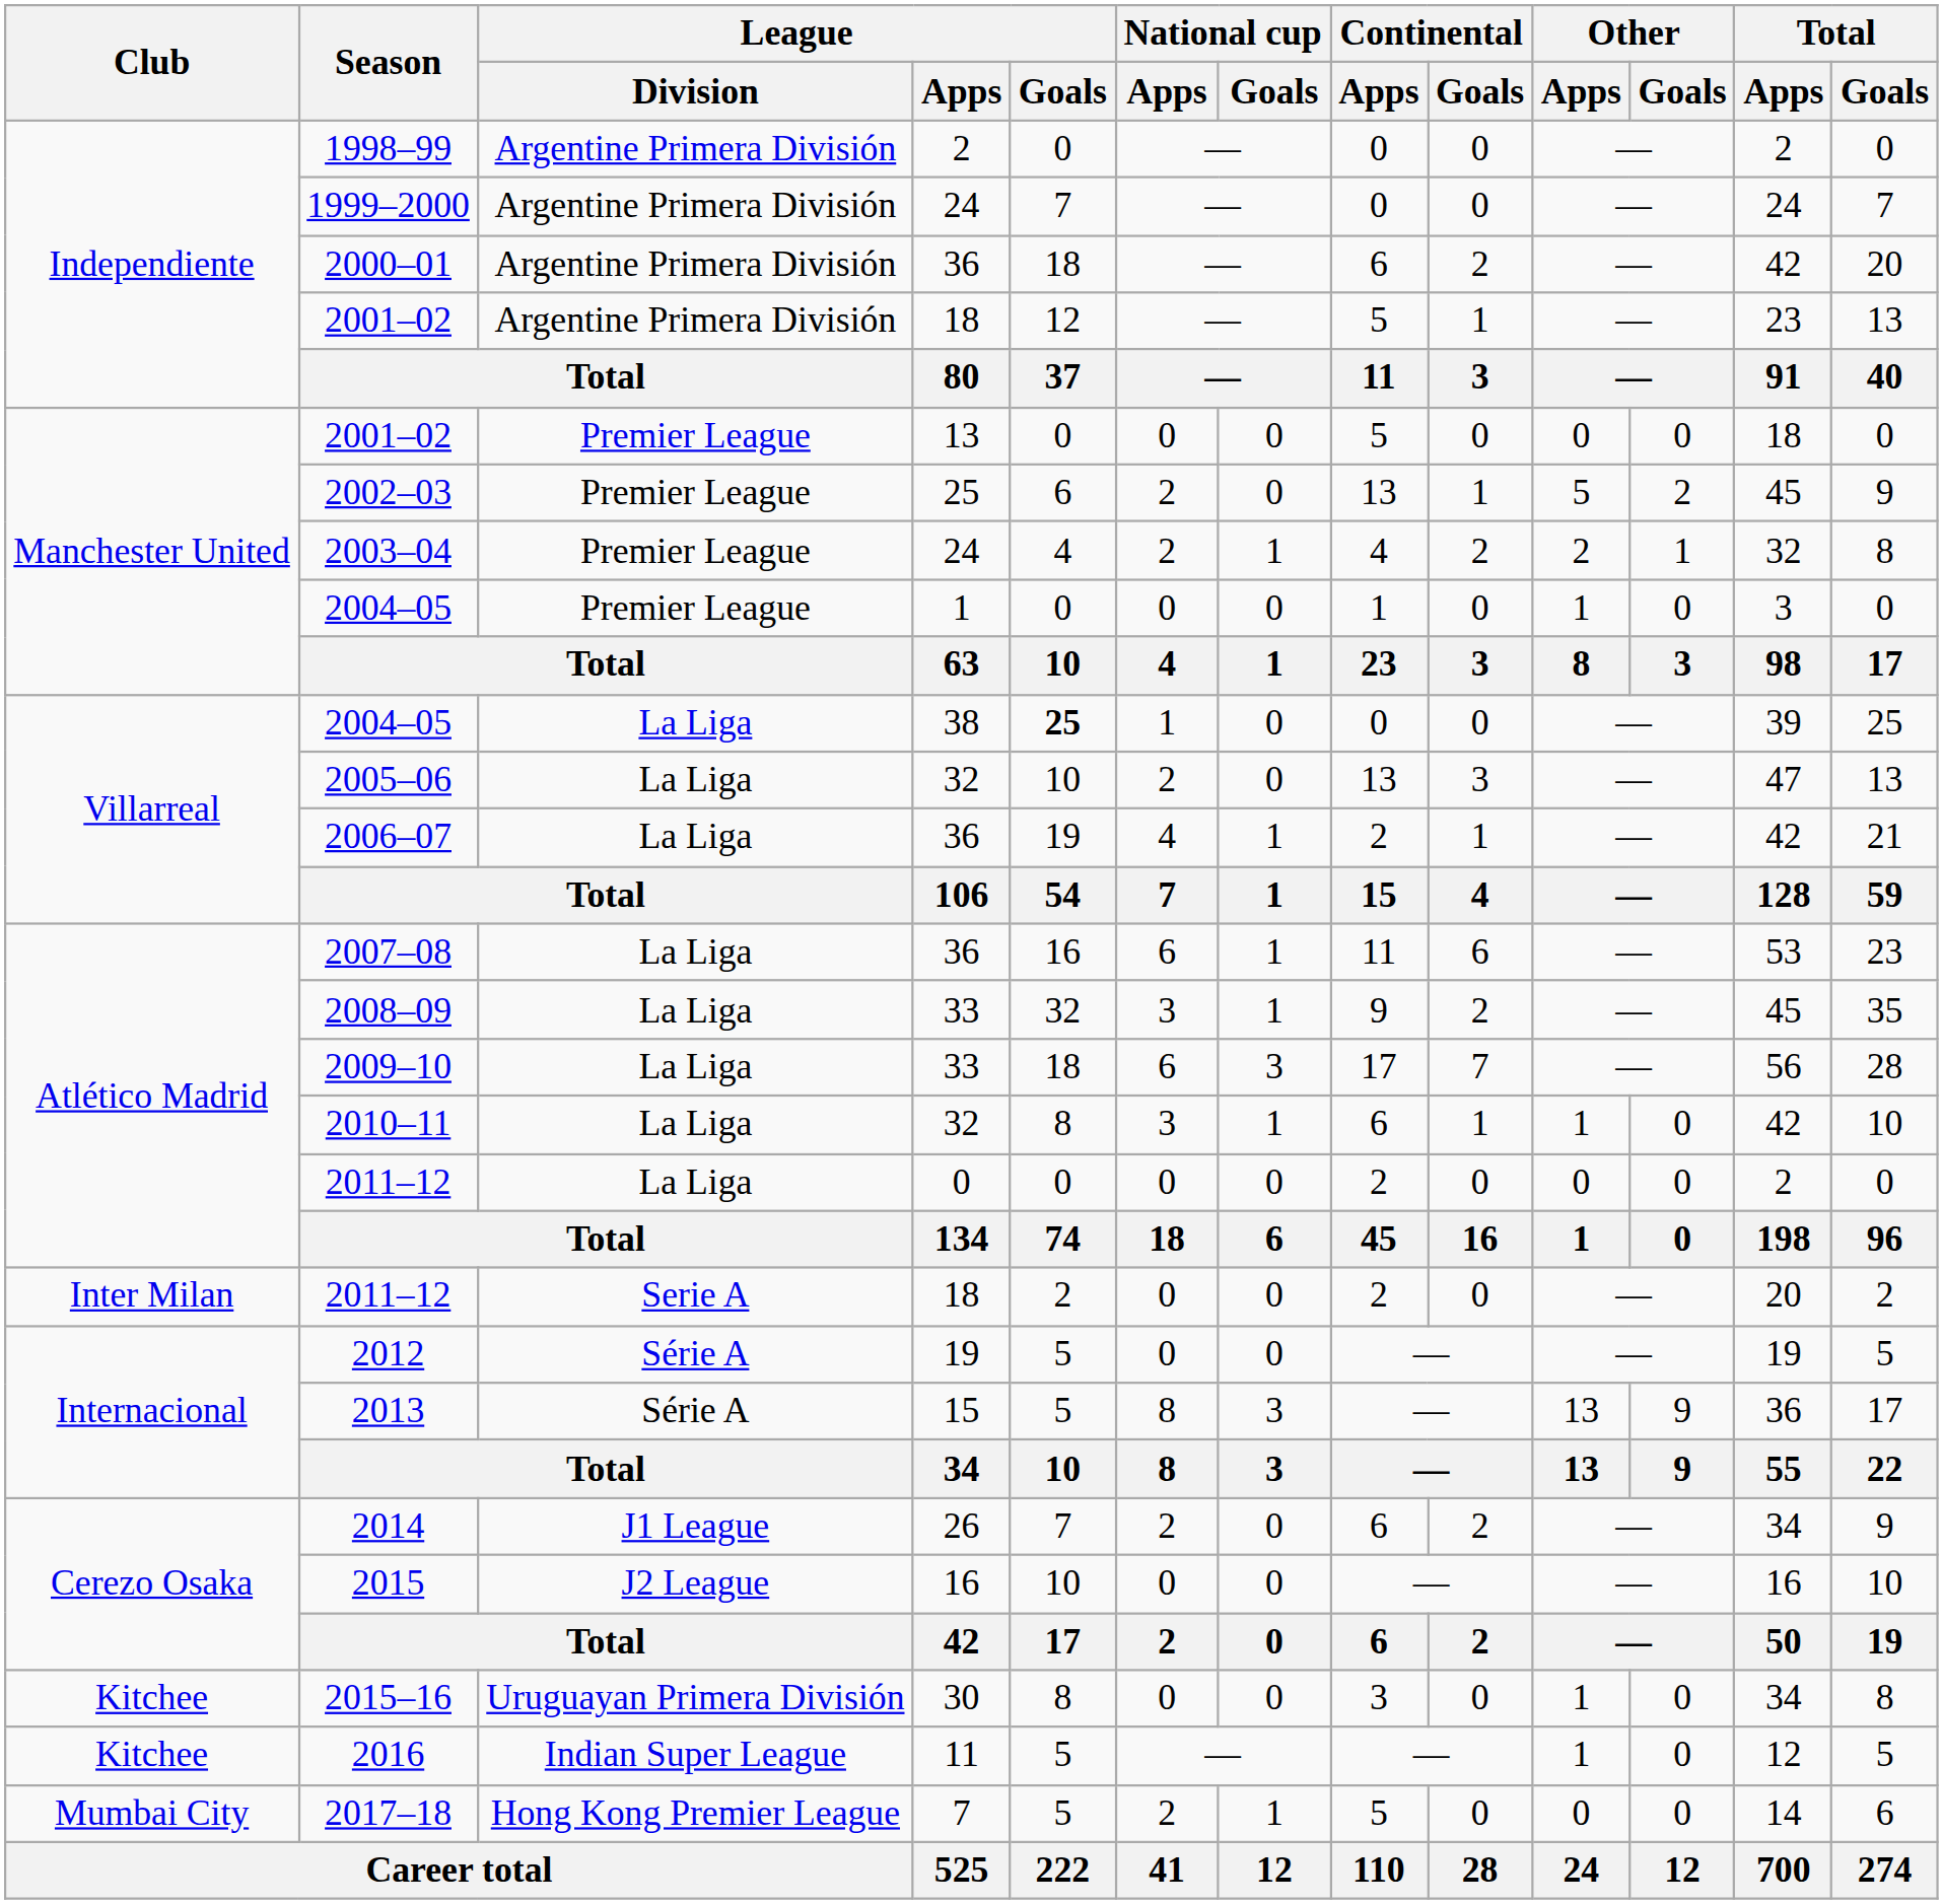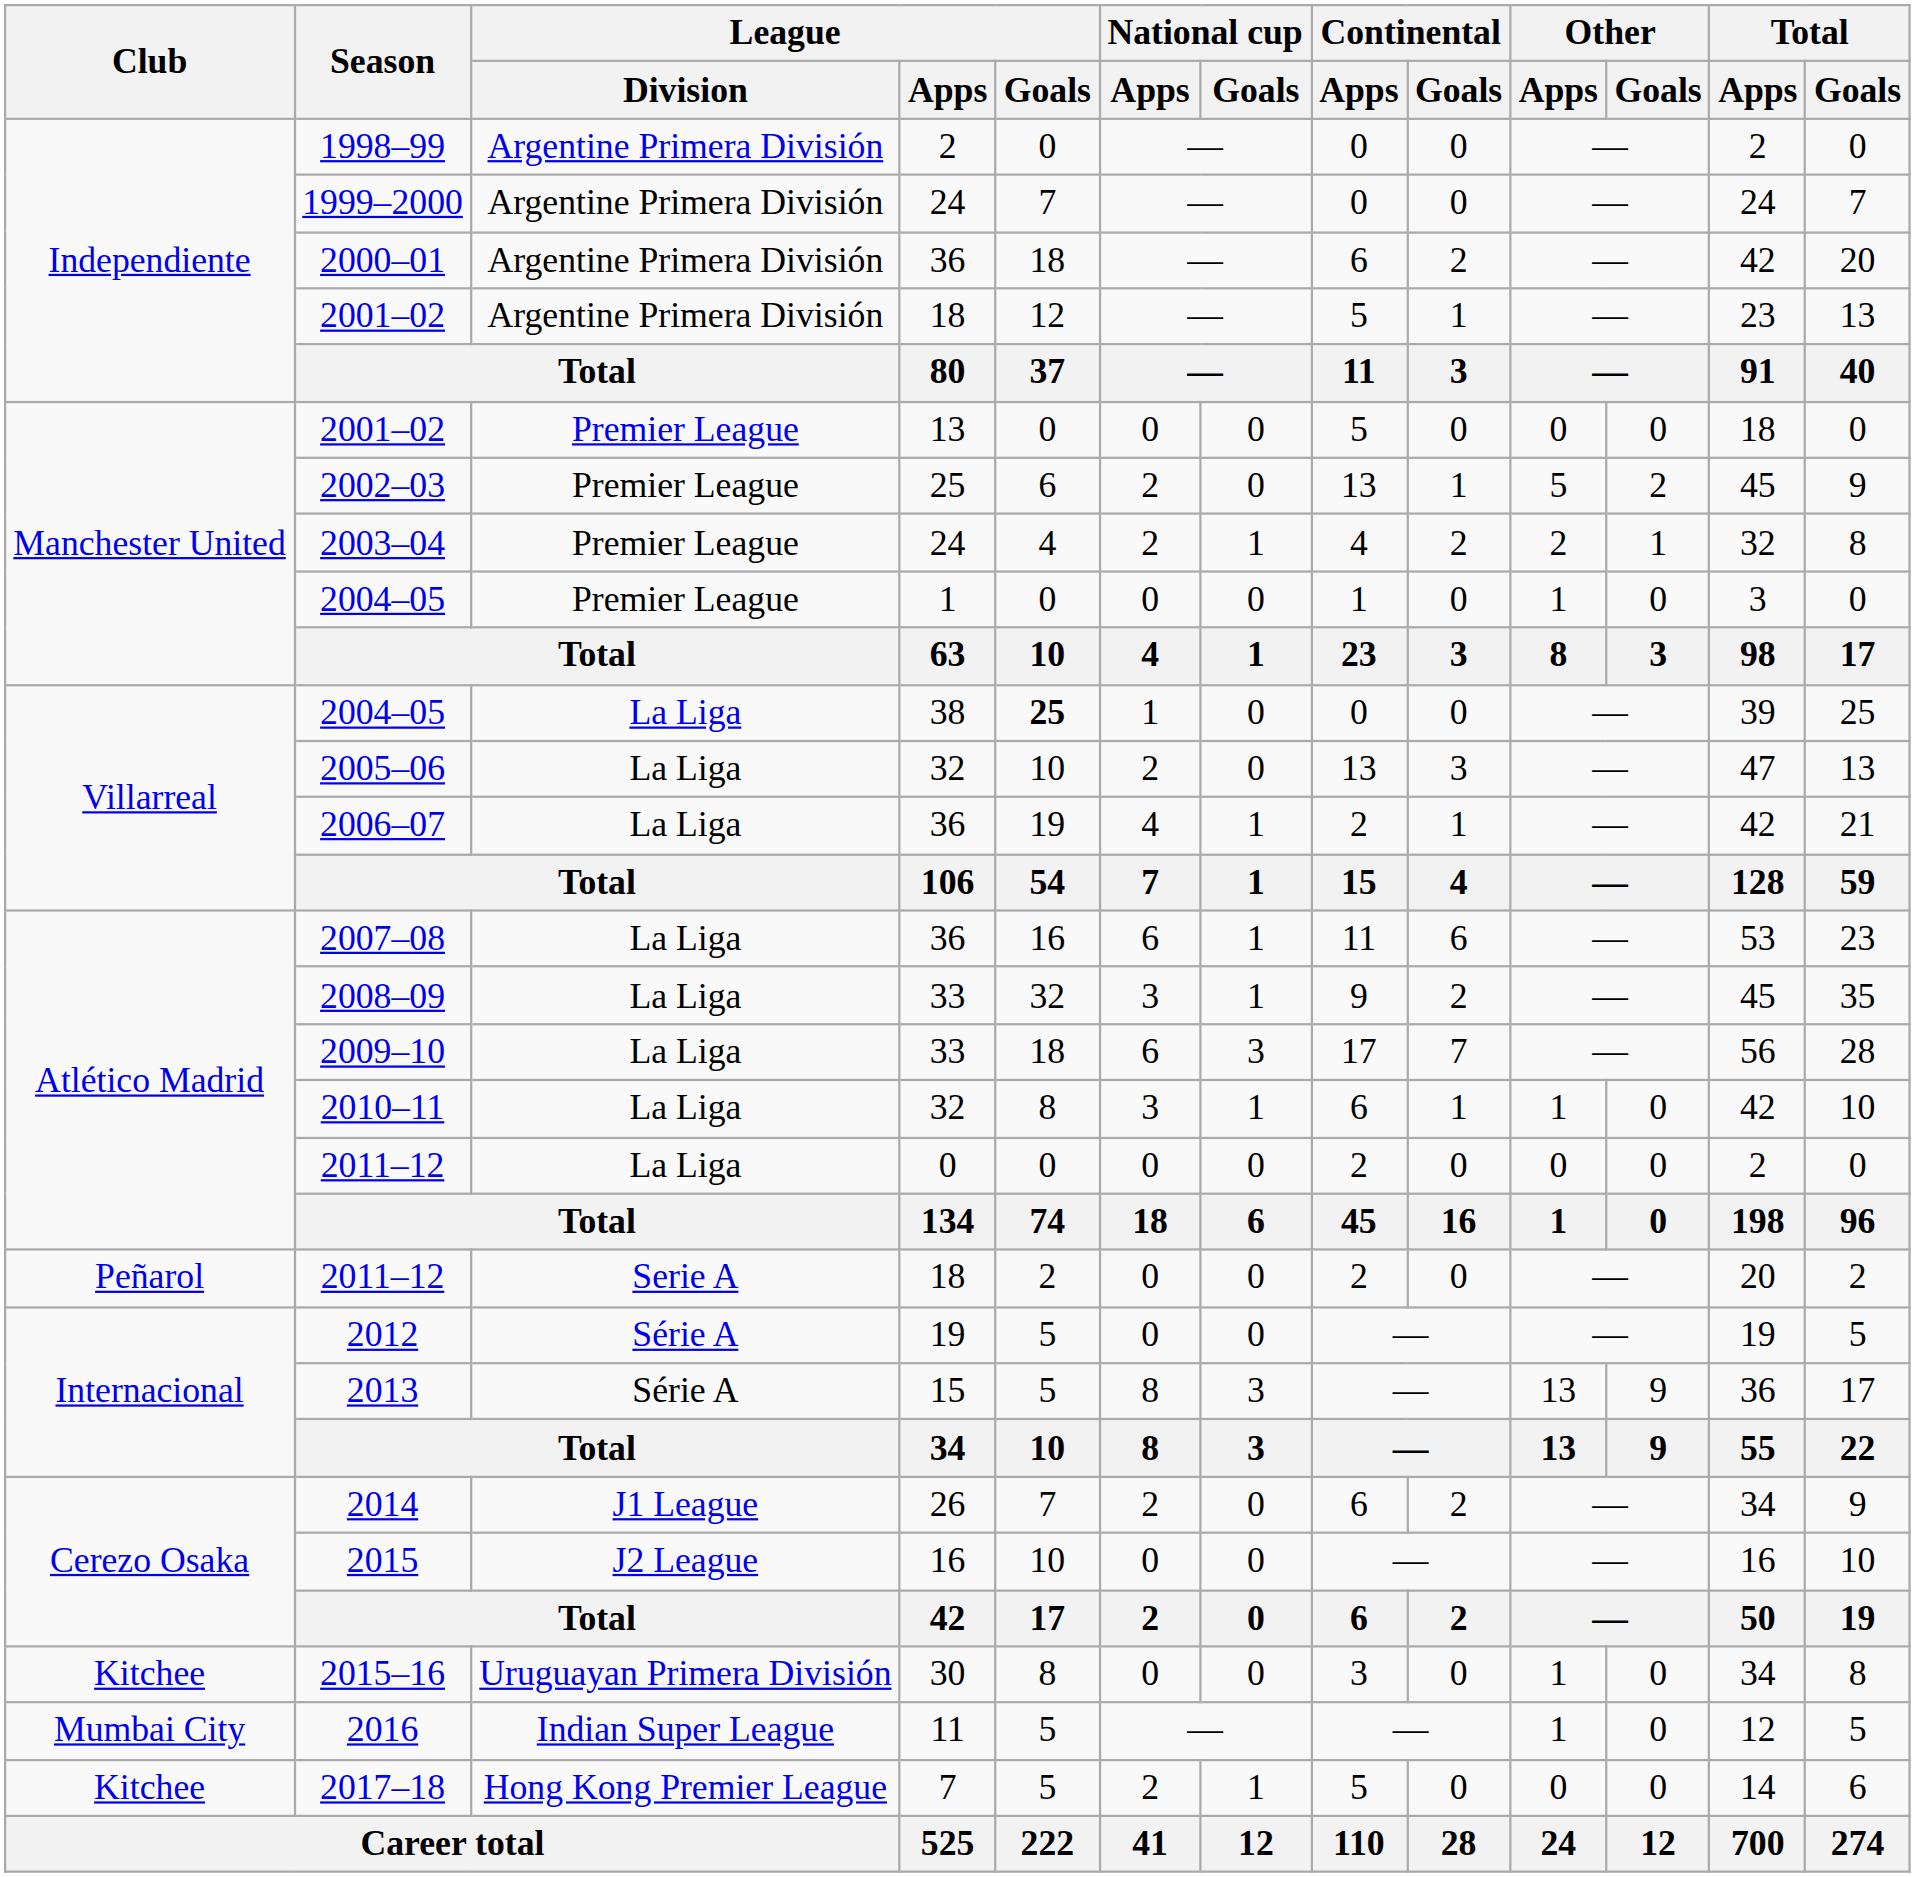 <table class=wikitable style=text-align:center>
 <tr>
 <th rowspan=2>Club</th>
 <th rowspan=2>Season</th>
 <th colspan=3>League</th>
 <th colspan=2>National cup</th>
 <th colspan=2>Continental</th>
 <th colspan=2>Other</th>
 <th colspan=2>Total</th>
 </tr>
 <tr>
 <th>Division</th>
 <th>Apps</th>
 <th>Goals</th>
 <th>Apps</th>
 <th>Goals</th>
 <th>Apps</th>
 <th>Goals</th>
 <th>Apps</th>
 <th>Goals</th>
 <th>Apps</th>
 <th>Goals</th>
 </tr>
 <tr>
 <td rowspan=5><a href='#'>Independiente</a></td>
 <td><a href='#'>1998–99</a></td>
 <td><a href='#'>Argentine Primera División</a></td>
 <td>2</td>
 <td>0</td>
 <td colspan=2>—</td>
 <td>0</td>
 <td>0</td>
 <td colspan=2>—</td>
 <td>2</td>
 <td>0</td>
 </tr>
 <tr>
 <td><a href='#'>1999–2000</a></td>
 <td>Argentine Primera División</td>
 <td>24</td>
 <td>7</td>
 <td colspan=2>—</td>
 <td>0</td>
 <td>0</td>
 <td colspan=2>—</td>
 <td>24</td>
 <td>7</td>
 </tr>
 <tr>
 <td><a href='#'>2000–01</a></td>
 <td>Argentine Primera División</td>
 <td>36</td>
 <td>18</td>
 <td colspan=2>—</td>
 <td>6</td>
 <td>2</td>
 <td colspan=2>—</td>
 <td>42</td>
 <td>20</td>
 </tr>
 <tr>
 <td><a href='#'>2001–02</a></td>
 <td>Argentine Primera División</td>
 <td>18</td>
 <td>12</td>
 <td colspan=2>—</td>
 <td>5</td>
 <td>1</td>
 <td colspan=2>—</td>
 <td>23</td>
 <td>13</td>
 </tr>
 <tr>
 <th colspan=2>Total</th>
 <th>80</th>
 <th>37</th>
 <th colspan=2>—</th>
 <th>11</th>
 <th>3</th>
 <th colspan=2>—</th>
 <th>91</th>
 <th>40</th>
 </tr>
 <tr>
 <td rowspan=5><a href='#'>Manchester United</a></td>
 <td><a href='#'>2001–02</a></td>
 <td><a href='#'>Premier League</a></td>
 <td>13</td>
 <td>0</td>
 <td>0</td>
 <td>0</td>
 <td>5</td>
 <td>0</td>
 <td>0</td>
 <td>0</td>
 <td>18</td>
 <td>0</td>
 </tr>
 <tr>
 <td><a href='#'>2002–03</a></td>
 <td>Premier League</td>
 <td>25</td>
 <td>6</td>
 <td>2</td>
 <td>0</td>
 <td>13</td>
 <td>1</td>
 <td>5</td>
 <td>2</td>
 <td>45</td>
 <td>9</td>
 </tr>
 <tr>
 <td><a href='#'>2003–04</a></td>
 <td>Premier League</td>
 <td>24</td>
 <td>4</td>
 <td>2</td>
 <td>1</td>
 <td>4</td>
 <td>2</td>
 <td>2</td>
 <td>1</td>
 <td>32</td>
 <td>8</td>
 </tr>
 <tr>
 <td><a href='#'>2004–05</a></td>
 <td>Premier League</td>
 <td>1</td>
 <td>0</td>
 <td>0</td>
 <td>0</td>
 <td>1</td>
 <td>0</td>
 <td>1</td>
 <td>0</td>
 <td>3</td>
 <td>0</td>
 </tr>
 <tr>
 <th colspan=2>Total</th>
 <th>63</th>
 <th>10</th>
 <th>4</th>
 <th>1</th>
 <th>23</th>
 <th>3</th>
 <th>8</th>
 <th>3</th>
 <th>98</th>
 <th>17</th>
 </tr>
 <tr>
 <td rowspan=4><a href='#'>Villarreal</a></td>
 <td><a href='#'>2004–05</a></td>
 <td><a href='#'>La Liga</a></td>
 <td>38</td>
 <td><strong>25</strong></td>
 <td>1</td>
 <td>0</td>
 <td>0</td>
 <td>0</td>
 <td colspan=2>—</td>
 <td>39</td>
 <td>25</td>
 </tr>
 <tr>
 <td><a href='#'>2005–06</a></td>
 <td>La Liga</td>
 <td>32</td>
 <td>10</td>
 <td>2</td>
 <td>0</td>
 <td>13</td>
 <td>3</td>
 <td colspan=2>—</td>
 <td>47</td>
 <td>13</td>
 </tr>
 <tr>
 <td><a href='#'>2006–07</a></td>
 <td>La Liga</td>
 <td>36</td>
 <td>19</td>
 <td>4</td>
 <td>1</td>
 <td>2</td>
 <td>1</td>
 <td colspan=2>—</td>
 <td>42</td>
 <td>21</td>
 </tr>
 <tr>
 <th colspan=2>Total</th>
 <th>106</th>
 <th>54</th>
 <th>7</th>
 <th>1</th>
 <th>15</th>
 <th>4</th>
 <th colspan=2>—</th>
 <th>128</th>
 <th>59</th>
 </tr>
 <tr>
 <td rowspan=6><a href='#'>Atlético Madrid</a></td>
 <td><a href='#'>2007–08</a></td>
 <td>La Liga</td>
 <td>36</td>
 <td>16</td>
 <td>6</td>
 <td>1</td>
 <td>11</td>
 <td>6</td>
 <td colspan=2>—</td>
 <td>53</td>
 <td>23</td>
 </tr>
 <tr>
 <td><a href='#'>2008–09</a></td>
 <td>La Liga</td>
 <td>33</td>
 <td>32</td>
 <td>3</td>
 <td>1</td>
 <td>9</td>
 <td>2</td>
 <td colspan=2>—</td>
 <td>45</td>
 <td>35</td>
 </tr>
 <tr>
 <td><a href='#'>2009–10</a></td>
 <td>La Liga</td>
 <td>33</td>
 <td>18</td>
 <td>6</td>
 <td>3</td>
 <td>17</td>
 <td>7</td>
 <td colspan=2>—</td>
 <td>56</td>
 <td>28</td>
 </tr>
 <tr>
 <td><a href='#'>2010–11</a></td>
 <td>La Liga</td>
 <td>32</td>
 <td>8</td>
 <td>3</td>
 <td>1</td>
 <td>6</td>
 <td>1</td>
 <td>1</td>
 <td>0</td>
 <td>42</td>
 <td>10</td>
 </tr>
 <tr>
 <td><a href='#'>2011–12</a></td>
 <td>La Liga</td>
 <td>0</td>
 <td>0</td>
 <td>0</td>
 <td>0</td>
 <td>2</td>
 <td>0</td>
 <td>0</td>
 <td>0</td>
 <td>2</td>
 <td>0</td>
 </tr>
 <tr>
 <th colspan=2>Total</th>
 <th>134</th>
 <th>74</th>
 <th>18</th>
 <th>6</th>
 <th>45</th>
 <th>16</th>
 <th>1</th>
 <th>0</th>
 <th>198</th>
 <th>96</th>
 </tr>
 <tr>
-<td><a href='#'>Inter Milan</a></td>
+<td><a href='#'>Peñarol</a></td>
 <td><a href='#'>2011–12</a></td>
 <td><a href='#'>Serie A</a></td>
 <td>18</td>
 <td>2</td>
 <td>0</td>
 <td>0</td>
 <td>2</td>
 <td>0</td>
 <td colspan=2>—</td>
 <td>20</td>
 <td>2</td>
 </tr>
 <tr>
 <td rowspan=3><a href='#'>Internacional</a></td>
 <td><a href='#'>2012</a></td>
 <td><a href='#'>Série A</a></td>
 <td>19</td>
 <td>5</td>
 <td>0</td>
 <td>0</td>
 <td colspan=2>—</td>
 <td colspan=2>—</td>
 <td>19</td>
 <td>5</td>
 </tr>
 <tr>
 <td><a href='#'>2013</a></td>
 <td>Série A</td>
 <td>15</td>
 <td>5</td>
 <td>8</td>
 <td>3</td>
 <td colspan=2>—</td>
 <td>13</td>
 <td>9</td>
 <td>36</td>
 <td>17</td>
 </tr>
 <tr>
 <th colspan=2>Total</th>
 <th>34</th>
 <th>10</th>
 <th>8</th>
 <th>3</th>
 <th colspan=2>—</th>
 <th>13</th>
 <th>9</th>
 <th>55</th>
 <th>22</th>
 </tr>
 <tr>
 <td rowspan=3><a href='#'>Cerezo Osaka</a></td>
 <td><a href='#'>2014</a></td>
 <td><a href='#'>J1 League</a></td>
 <td>26</td>
 <td>7</td>
 <td>2</td>
 <td>0</td>
 <td>6</td>
 <td>2</td>
 <td colspan=2>—</td>
 <td>34</td>
 <td>9</td>
 </tr>
 <tr>
 <td><a href='#'>2015</a></td>
 <td><a href='#'>J2 League</a></td>
 <td>16</td>
 <td>10</td>
 <td>0</td>
 <td>0</td>
 <td colspan=2>—</td>
 <td colspan=2>—</td>
 <td>16</td>
 <td>10</td>
 </tr>
 <tr>
 <th colspan=2>Total</th>
 <th>42</th>
 <th>17</th>
 <th>2</th>
 <th>0</th>
 <th>6</th>
 <th>2</th>
 <th colspan=2>—</th>
 <th>50</th>
 <th>19</th>
 </tr>
 <tr>
 <td><a href='#'>Kitchee</a></td>
 <td><a href='#'>2015–16</a></td>
 <td><a href='#'>Uruguayan Primera División</a></td>
 <td>30</td>
 <td>8</td>
 <td>0</td>
 <td>0</td>
 <td>3</td>
 <td>0</td>
 <td>1</td>
 <td>0</td>
 <td>34</td>
 <td>8</td>
 </tr>
 <tr>
-<td><a href='#'>Kitchee</a></td>
+<td><a href='#'>Mumbai City</a></td>
 <td><a href='#'>2016</a></td>
 <td><a href='#'>Indian Super League</a></td>
 <td>11</td>
 <td>5</td>
 <td colspan=2>—</td>
 <td colspan=2>—</td>
 <td>1</td>
 <td>0</td>
 <td>12</td>
 <td>5</td>
 </tr>
 <tr>
-<td><a href='#'>Mumbai City</a></td>
+<td><a href='#'>Kitchee</a></td>
 <td><a href='#'>2017–18</a></td>
 <td><a href='#'>Hong Kong Premier League</a></td>
 <td>7</td>
 <td>5</td>
 <td>2</td>
 <td>1</td>
 <td>5</td>
 <td>0</td>
 <td>0</td>
 <td>0</td>
 <td>14</td>
 <td>6</td>
 </tr>
 <tr>
 <th colspan=3>Career total</th>
 <th>525</th>
 <th>222</th>
 <th>41</th>
 <th>12</th>
 <th>110</th>
 <th>28</th>
 <th>24</th>
 <th>12</th>
 <th>700</th>
 <th>274</th>
 </tr>
 </table>
